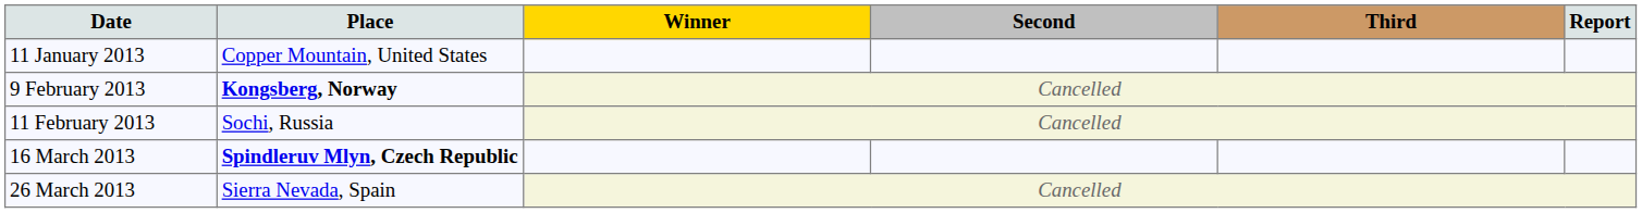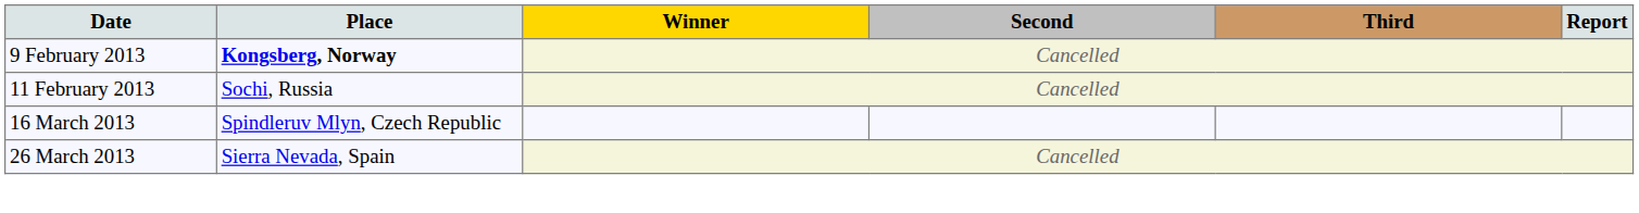 <table bgcolor="#f7f8ff" cellpadding="3" cellspacing="0" border="1" style="font-size: 95%; border: gray solid 1px; border-collapse: collapse;">
 <tr bgcolor="#CCCCCC">
 <td align="center" bgcolor="#DCE5E5" width="150"><strong>Date</strong></td>
 <td align="center" bgcolor="#DCE5E5" width="220"><strong>Place</strong></td>
 <td align="center" bgcolor="gold" width="250"><strong>Winner</strong></td>
 <td align="center" bgcolor="silver" width="250"><strong>Second</strong></td>
 <td align="center" bgcolor="CC9966" width="250"><strong>Third</strong></td>
 <td align="center" bgcolor="#DCE5E5"><strong>Report</strong></td>
-</tr>
-<tr align="left">
-<td>11 January 2013</td>
-<td> <a href='#'>Copper Mountain</a>, United States</td>
-<td></td>
-<td></td>
-<td></td>
-<td></td>
 </tr>
 <tr>
 <td>9 February 2013</td>
 <td><strong> <a href='#'>Kongsberg</a>, Norway</strong></td>
 <td colspan=4 align=center bgcolor="F5F5DC" style=color:#696969><em>Cancelled</em></td>
 </tr>
 <tr align="left">
 <td>11 February 2013</td>
 <td> <a href='#'>Sochi</a>, Russia</td>
 <td colspan=4 align=center bgcolor="F5F5DC" style=color:#696969><em>Cancelled</em></td>
 </tr>
 <tr align="left">
 <td>16 March 2013</td>
-<td><strong> <a href='#'>Spindleruv Mlyn</a>, Czech Republic</strong></td>
+<td> <a href='#'>Spindleruv Mlyn</a>, Czech Republic</td>
 <td></td>
 <td></td>
 <td></td>
 <td></td>
 </tr>
 <tr align="left">
 <td>26 March 2013</td>
 <td> <a href='#'>Sierra Nevada</a>, Spain</td>
 <td colspan=4 align=center bgcolor="F5F5DC" style=color:#696969><em>Cancelled</em></td>
 </tr>
 </table>
